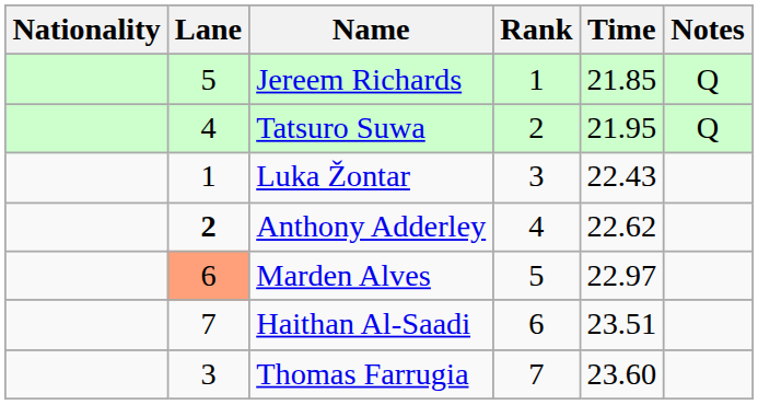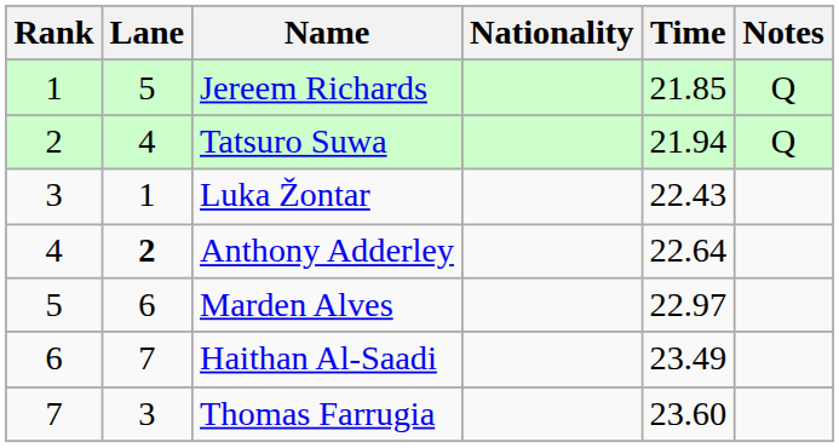 <table class="wikitable sortable" style="text-align:center">
 <tr>
-<th>Nationality</th>
+<th>Rank</th>
 <th>Lane</th>
 <th>Name</th>
-<th>Rank</th>
+<th>Nationality</th>
 <th>Time</th>
 <th>Notes</th>
 </tr>
 <tr bgcolor=ccffcc>
-<td align=left></td>
+<td>1</td>
 <td>5</td>
 <td align=left><a href='#'>Jereem Richards</a></td>
-<td>1</td>
+<td align=left></td>
 <td>21.85</td>
 <td>Q</td>
 </tr>
 <tr bgcolor=ccffcc>
-<td align=left></td>
+<td>2</td>
 <td>4</td>
 <td align=left><a href='#'>Tatsuro Suwa</a></td>
-<td>2</td>
-<td>21.95</td>
+<td align=left></td>
+<td>21.94</td>
 <td>Q</td>
 </tr>
 <tr>
-<td align=left></td>
+<td>3</td>
 <td>1</td>
 <td align=left><a href='#'>Luka Žontar</a></td>
-<td>3</td>
+<td align=left></td>
 <td>22.43</td>
 <td></td>
 </tr>
 <tr>
-<td align=left></td>
+<td>4</td>
 <td><strong>2</strong></td>
 <td align=left><a href='#'>Anthony Adderley</a></td>
-<td>4</td>
-<td>22.62</td>
+<td align=left></td>
+<td>22.64</td>
 <td></td>
 </tr>
 <tr>
+<td>5</td>
+<td>6</td>
+<td align=left><a href='#'>Marden Alves</a></td>
 <td align=left></td>
-<td style="background: lightsalmon;">6</td>
-<td align=left><a href='#'>Marden Alves</a></td>
-<td>5</td>
 <td>22.97</td>
 <td></td>
 </tr>
 <tr>
-<td align=left></td>
+<td>6</td>
 <td>7</td>
 <td align=left><a href='#'>Haithan Al-Saadi</a></td>
-<td>6</td>
-<td>23.51</td>
+<td align=left></td>
+<td>23.49</td>
 <td></td>
 </tr>
 <tr>
-<td align=left></td>
+<td>7</td>
 <td>3</td>
 <td align=left><a href='#'>Thomas Farrugia</a></td>
-<td>7</td>
+<td align=left></td>
 <td>23.60</td>
 <td></td>
 </tr>
 </table>
